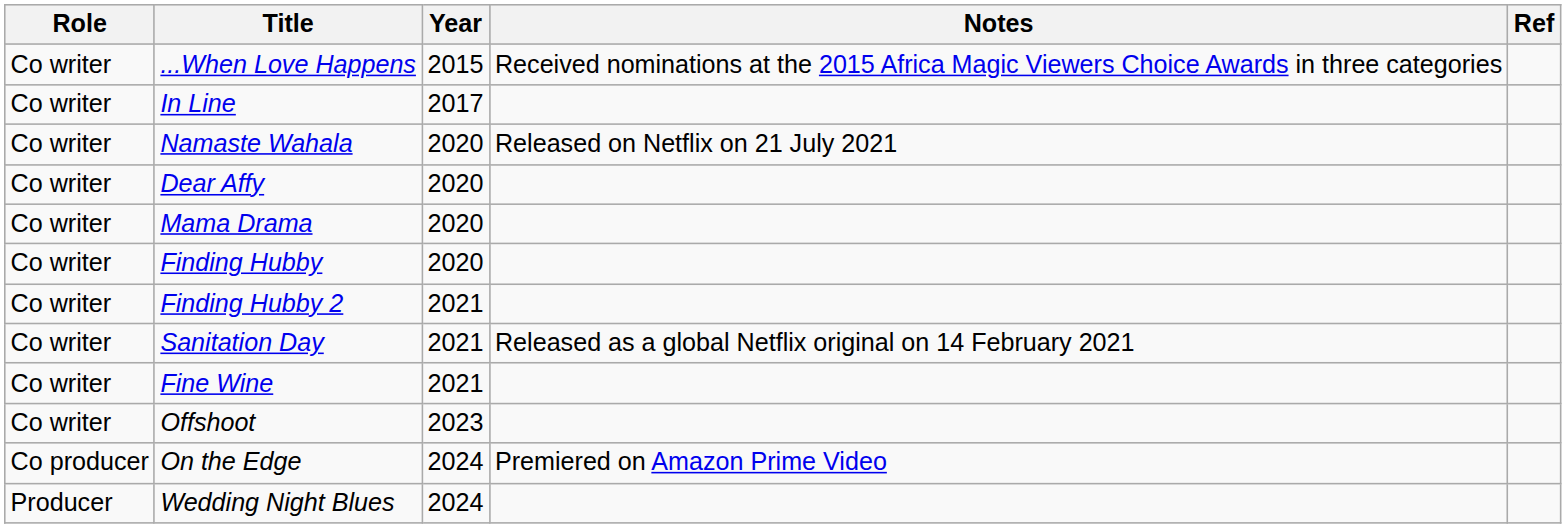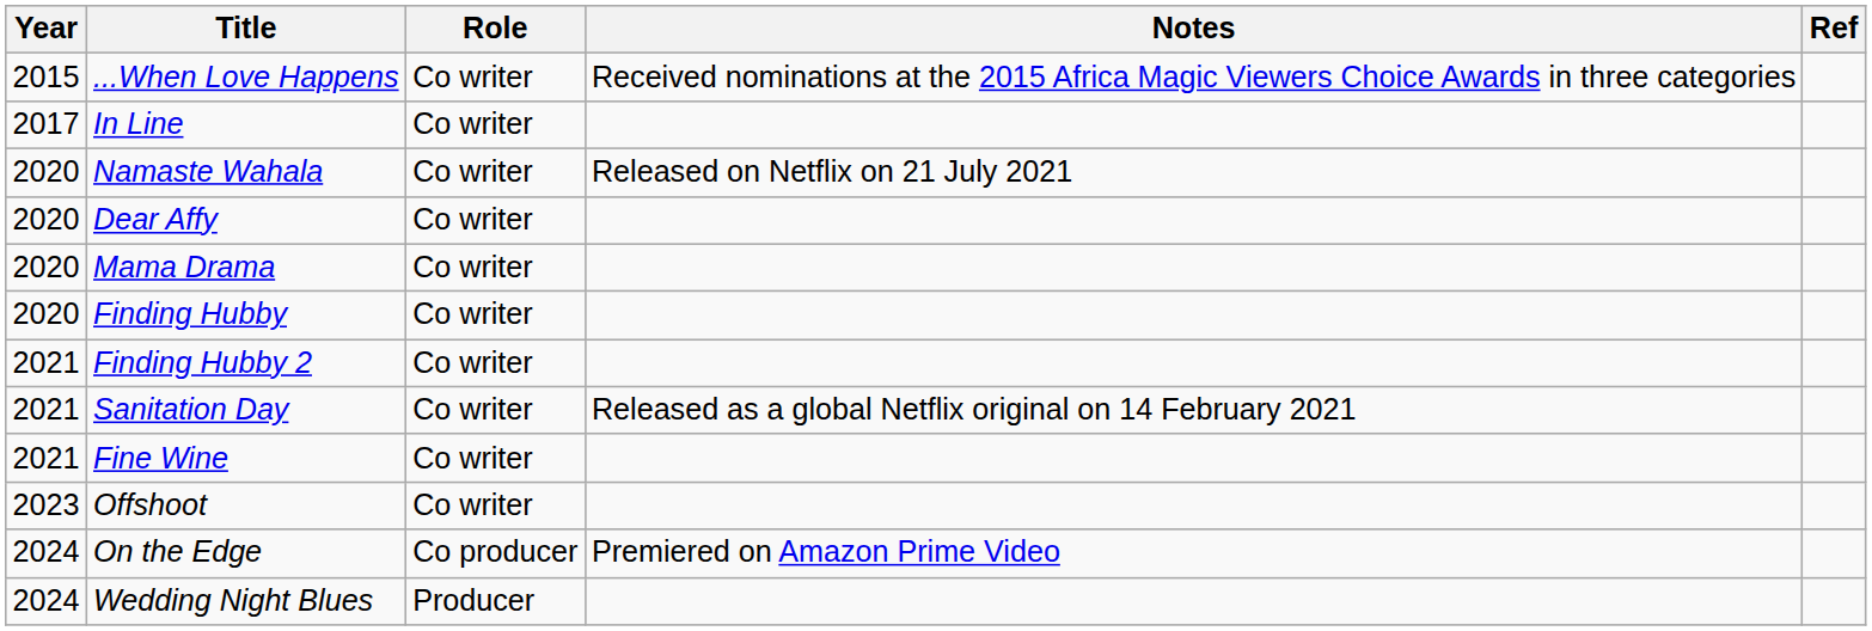 <table class="wikitable">
 <tr>
+<th>Year</th>
+<th>Title</th>
 <th>Role</th>
-<th>Title</th>
-<th>Year</th>
 <th>Notes</th>
 <th>Ref</th>
 </tr>
 <tr>
+<td>2015</td>
+<td><em><a href='#'>...When Love Happens</a></em></td>
 <td>Co writer</td>
-<td><em><a href='#'>...When Love Happens</a></em></td>
-<td>2015</td>
 <td>Received nominations at the <a href='#'>2015 Africa Magic Viewers Choice Awards</a> in three categories</td>
 <td></td>
 </tr>
 <tr>
+<td>2017</td>
+<td><a href='#'><em>In Line</em></a></td>
 <td>Co writer</td>
-<td><a href='#'><em>In Line</em></a></td>
-<td>2017</td>
 <td></td>
 <td></td>
 </tr>
 <tr>
+<td>2020</td>
+<td><em><a href='#'>Namaste Wahala</a></em></td>
 <td>Co writer</td>
-<td><em><a href='#'>Namaste Wahala</a></em></td>
-<td>2020</td>
 <td>Released on Netflix on 21 July 2021</td>
 <td></td>
 </tr>
 <tr>
+<td>2020</td>
+<td><em><a href='#'>Dear Affy</a></em></td>
 <td>Co writer</td>
-<td><em><a href='#'>Dear Affy</a></em></td>
-<td>2020</td>
 <td></td>
 <td></td>
 </tr>
 <tr>
+<td>2020</td>
+<td><em><a href='#'>Mama Drama</a></em></td>
 <td>Co writer</td>
-<td><em><a href='#'>Mama Drama</a></em></td>
-<td>2020</td>
 <td></td>
 <td></td>
 </tr>
 <tr>
+<td>2020</td>
+<td><em><a href='#'>Finding Hubby</a></em></td>
 <td>Co writer</td>
-<td><em><a href='#'>Finding Hubby</a></em></td>
-<td>2020</td>
 <td></td>
 <td></td>
 </tr>
 <tr>
+<td>2021</td>
+<td><em><a href='#'>Finding Hubby 2</a></em></td>
 <td>Co writer</td>
-<td><em><a href='#'>Finding Hubby 2</a></em></td>
-<td>2021</td>
 <td></td>
 <td></td>
 </tr>
 <tr>
+<td>2021</td>
+<td><em><a href='#'>Sanitation Day</a></em></td>
 <td>Co writer</td>
-<td><em><a href='#'>Sanitation Day</a></em></td>
-<td>2021</td>
 <td>Released as a global Netflix original on 14 February 2021</td>
 <td></td>
 </tr>
 <tr>
+<td>2021</td>
+<td><em><a href='#'>Fine Wine</a></em></td>
 <td>Co writer</td>
-<td><em><a href='#'>Fine Wine</a></em></td>
-<td>2021</td>
 <td></td>
 <td></td>
 </tr>
 <tr>
+<td>2023</td>
+<td><em>Offshoot</em></td>
 <td>Co writer</td>
-<td><em>Offshoot</em></td>
-<td>2023</td>
 <td></td>
 <td></td>
 </tr>
 <tr>
+<td>2024</td>
+<td><em>On the Edge</em></td>
 <td>Co producer</td>
-<td><em>On the Edge</em></td>
-<td>2024</td>
 <td>Premiered on <a href='#'>Amazon Prime Video</a></td>
 <td></td>
 </tr>
 <tr>
+<td>2024</td>
+<td><em>Wedding Night Blues</em></td>
 <td>Producer</td>
-<td><em>Wedding Night Blues</em></td>
-<td>2024</td>
 <td></td>
 <td></td>
 </tr>
 </table>
